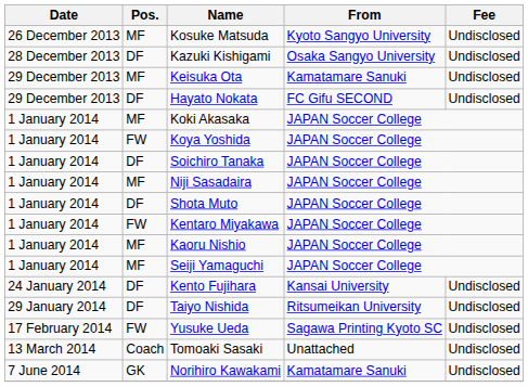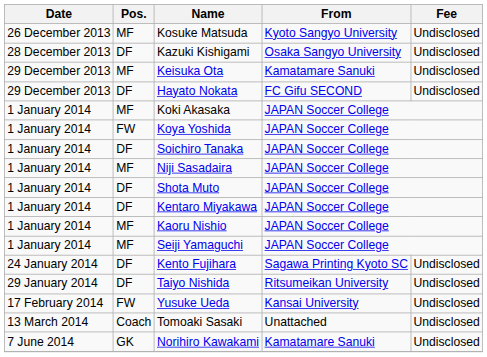 <table class="wikitable">
 <tr>
 <th>Date</th>
 <th>Pos.</th>
 <th>Name</th>
 <th>From</th>
 <th>Fee</th>
 </tr>
 <tr>
 <td>26 December 2013</td>
 <td>MF</td>
 <td> Kosuke Matsuda</td>
 <td> <a href='#'>Kyoto Sangyo University</a></td>
 <td>Undisclosed</td>
 </tr>
 <tr>
 <td>28 December 2013</td>
 <td>DF</td>
 <td> Kazuki Kishigami</td>
 <td> <a href='#'>Osaka Sangyo University</a></td>
 <td>Undisclosed</td>
 </tr>
 <tr>
 <td>29 December 2013</td>
 <td>MF</td>
 <td> <a href='#'>Keisuka Ota</a></td>
 <td> <a href='#'>Kamatamare Sanuki</a></td>
 <td>Undisclosed</td>
 </tr>
 <tr>
 <td>29 December 2013</td>
 <td>DF</td>
 <td> <a href='#'>Hayato Nokata</a></td>
 <td> <a href='#'>FC Gifu SECOND</a></td>
 <td>Undisclosed</td>
 </tr>
 <tr>
 <td>1 January 2014</td>
 <td>MF</td>
 <td> Koki Akasaka</td>
 <td colspan=2> <a href='#'>JAPAN Soccer College</a></td>
 </tr>
 <tr>
 <td>1 January 2014</td>
 <td>FW</td>
 <td> <a href='#'>Koya Yoshida</a></td>
 <td colspan=2> <a href='#'>JAPAN Soccer College</a></td>
 </tr>
 <tr>
 <td>1 January 2014</td>
 <td>DF</td>
 <td> <a href='#'>Soichiro Tanaka</a></td>
 <td colspan=2> <a href='#'>JAPAN Soccer College</a></td>
 </tr>
 <tr>
 <td>1 January 2014</td>
 <td>MF</td>
 <td> <a href='#'>Niji Sasadaira</a></td>
 <td colspan=2> <a href='#'>JAPAN Soccer College</a></td>
 </tr>
 <tr>
 <td>1 January 2014</td>
 <td>DF</td>
 <td> <a href='#'>Shota Muto</a></td>
 <td colspan=2> <a href='#'>JAPAN Soccer College</a></td>
 </tr>
 <tr>
 <td>1 January 2014</td>
-<td>FW</td>
+<td>DF</td>
 <td> <a href='#'>Kentaro Miyakawa</a></td>
 <td colspan=2> <a href='#'>JAPAN Soccer College</a></td>
 </tr>
 <tr>
 <td>1 January 2014</td>
 <td>MF</td>
 <td> <a href='#'>Kaoru Nishio</a></td>
 <td colspan=2> <a href='#'>JAPAN Soccer College</a></td>
 </tr>
 <tr>
 <td>1 January 2014</td>
 <td>MF</td>
 <td> <a href='#'>Seiji Yamaguchi</a></td>
 <td colspan=2> <a href='#'>JAPAN Soccer College</a></td>
 </tr>
 <tr>
 <td>24 January 2014</td>
 <td>DF</td>
 <td> <a href='#'>Kento Fujihara</a></td>
-<td> <a href='#'>Kansai University</a></td>
+<td> <a href='#'>Sagawa Printing Kyoto SC</a></td>
 <td>Undisclosed</td>
 </tr>
 <tr>
 <td>29 January 2014</td>
 <td>DF</td>
 <td> <a href='#'>Taiyo Nishida</a></td>
 <td> <a href='#'>Ritsumeikan University</a></td>
 <td>Undisclosed</td>
 </tr>
 <tr>
 <td>17 February 2014</td>
 <td>FW</td>
 <td> <a href='#'>Yusuke Ueda</a></td>
-<td> <a href='#'>Sagawa Printing Kyoto SC</a></td>
+<td> <a href='#'>Kansai University</a></td>
 <td>Undisclosed</td>
 </tr>
 <tr>
 <td>13 March 2014</td>
 <td>Coach</td>
 <td> Tomoaki Sasaki</td>
 <td>Unattached</td>
 <td>Undisclosed</td>
 </tr>
 <tr>
 <td>7 June 2014</td>
 <td>GK</td>
 <td> <a href='#'>Norihiro Kawakami</a></td>
 <td> <a href='#'>Kamatamare Sanuki</a></td>
 <td>Undisclosed</td>
 </tr>
 <tr>
 </tr>
 </table>
